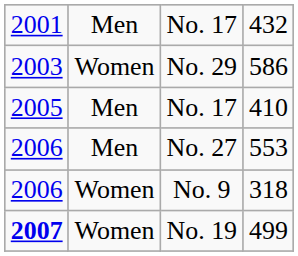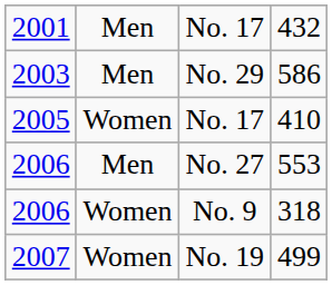 <table class="wikitable">
 <tr align="center">
 <td><a href='#'>2001</a></td>
 <td>Men</td>
 <td>No. 17</td>
 <td>432</td>
 </tr>
 <tr align="center">
 <td><a href='#'>2003</a></td>
-<td>Women</td>
+<td>Men</td>
 <td>No. 29</td>
 <td>586</td>
 </tr>
 <tr align="center">
 <td><a href='#'>2005</a></td>
-<td>Men</td>
+<td>Women</td>
 <td>No. 17</td>
 <td>410</td>
 </tr>
 <tr align="center">
 <td><a href='#'>2006</a></td>
 <td>Men</td>
 <td>No. 27</td>
 <td>553</td>
 </tr>
 <tr align="center">
 <td><a href='#'>2006</a></td>
 <td>Women</td>
 <td>No. 9</td>
 <td>318</td>
 </tr>
 <tr align="center">
-<td><strong><a href='#'>2007</a></strong></td>
+<td><a href='#'>2007</a></td>
 <td>Women</td>
 <td>No. 19</td>
 <td>499</td>
 </tr>
 </table>
